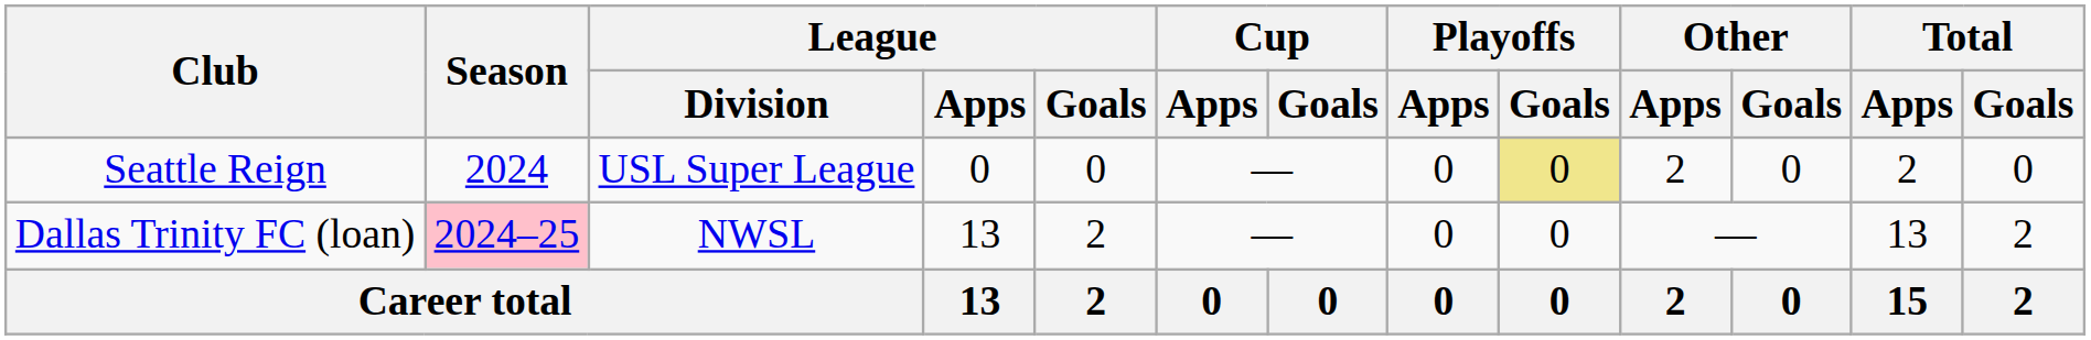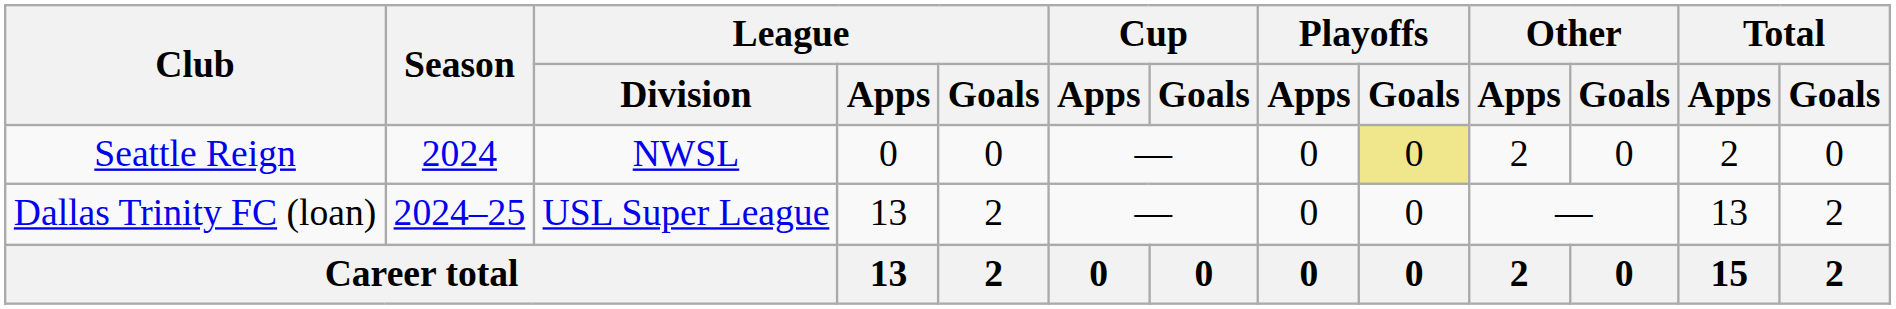 <table class="wikitable" style="text-align: center;">
 <tr>
 <th rowspan="2">Club</th>
 <th rowspan="2">Season</th>
 <th colspan="3">League</th>
 <th colspan="2">Cup</th>
 <th colspan="2">Playoffs</th>
 <th colspan="2">Other</th>
 <th colspan="2">Total</th>
 </tr>
 <tr>
 <th>Division</th>
 <th>Apps</th>
 <th>Goals</th>
 <th>Apps</th>
 <th>Goals</th>
 <th>Apps</th>
 <th>Goals</th>
 <th>Apps</th>
 <th>Goals</th>
 <th>Apps</th>
 <th>Goals</th>
 </tr>
 <tr>
 <td><a href='#'>Seattle Reign</a></td>
 <td><a href='#'>2024</a></td>
-<td><a href='#'>USL Super League</a></td>
+<td><a href='#'>NWSL</a></td>
 <td>0</td>
 <td>0</td>
 <td colspan="2">—</td>
 <td>0</td>
 <td style="background: khaki;">0</td>
 <td>2</td>
 <td>0</td>
 <td>2</td>
 <td>0</td>
 </tr>
 <tr>
 <td><a href='#'>Dallas Trinity FC</a> (loan)</td>
-<td style="background: pink;"><a href='#'>2024–25</a></td>
-<td><a href='#'>NWSL</a></td>
+<td><a href='#'>2024–25</a></td>
+<td><a href='#'>USL Super League</a></td>
 <td>13</td>
 <td>2</td>
 <td colspan="2">—</td>
 <td>0</td>
 <td>0</td>
 <td colspan="2">—</td>
 <td>13</td>
 <td>2</td>
 </tr>
 <tr>
 <th colspan="3">Career total</th>
 <th>13</th>
 <th>2</th>
 <th>0</th>
 <th>0</th>
 <th>0</th>
 <th>0</th>
 <th>2</th>
 <th>0</th>
 <th>15</th>
 <th>2</th>
 </tr>
 </table>
